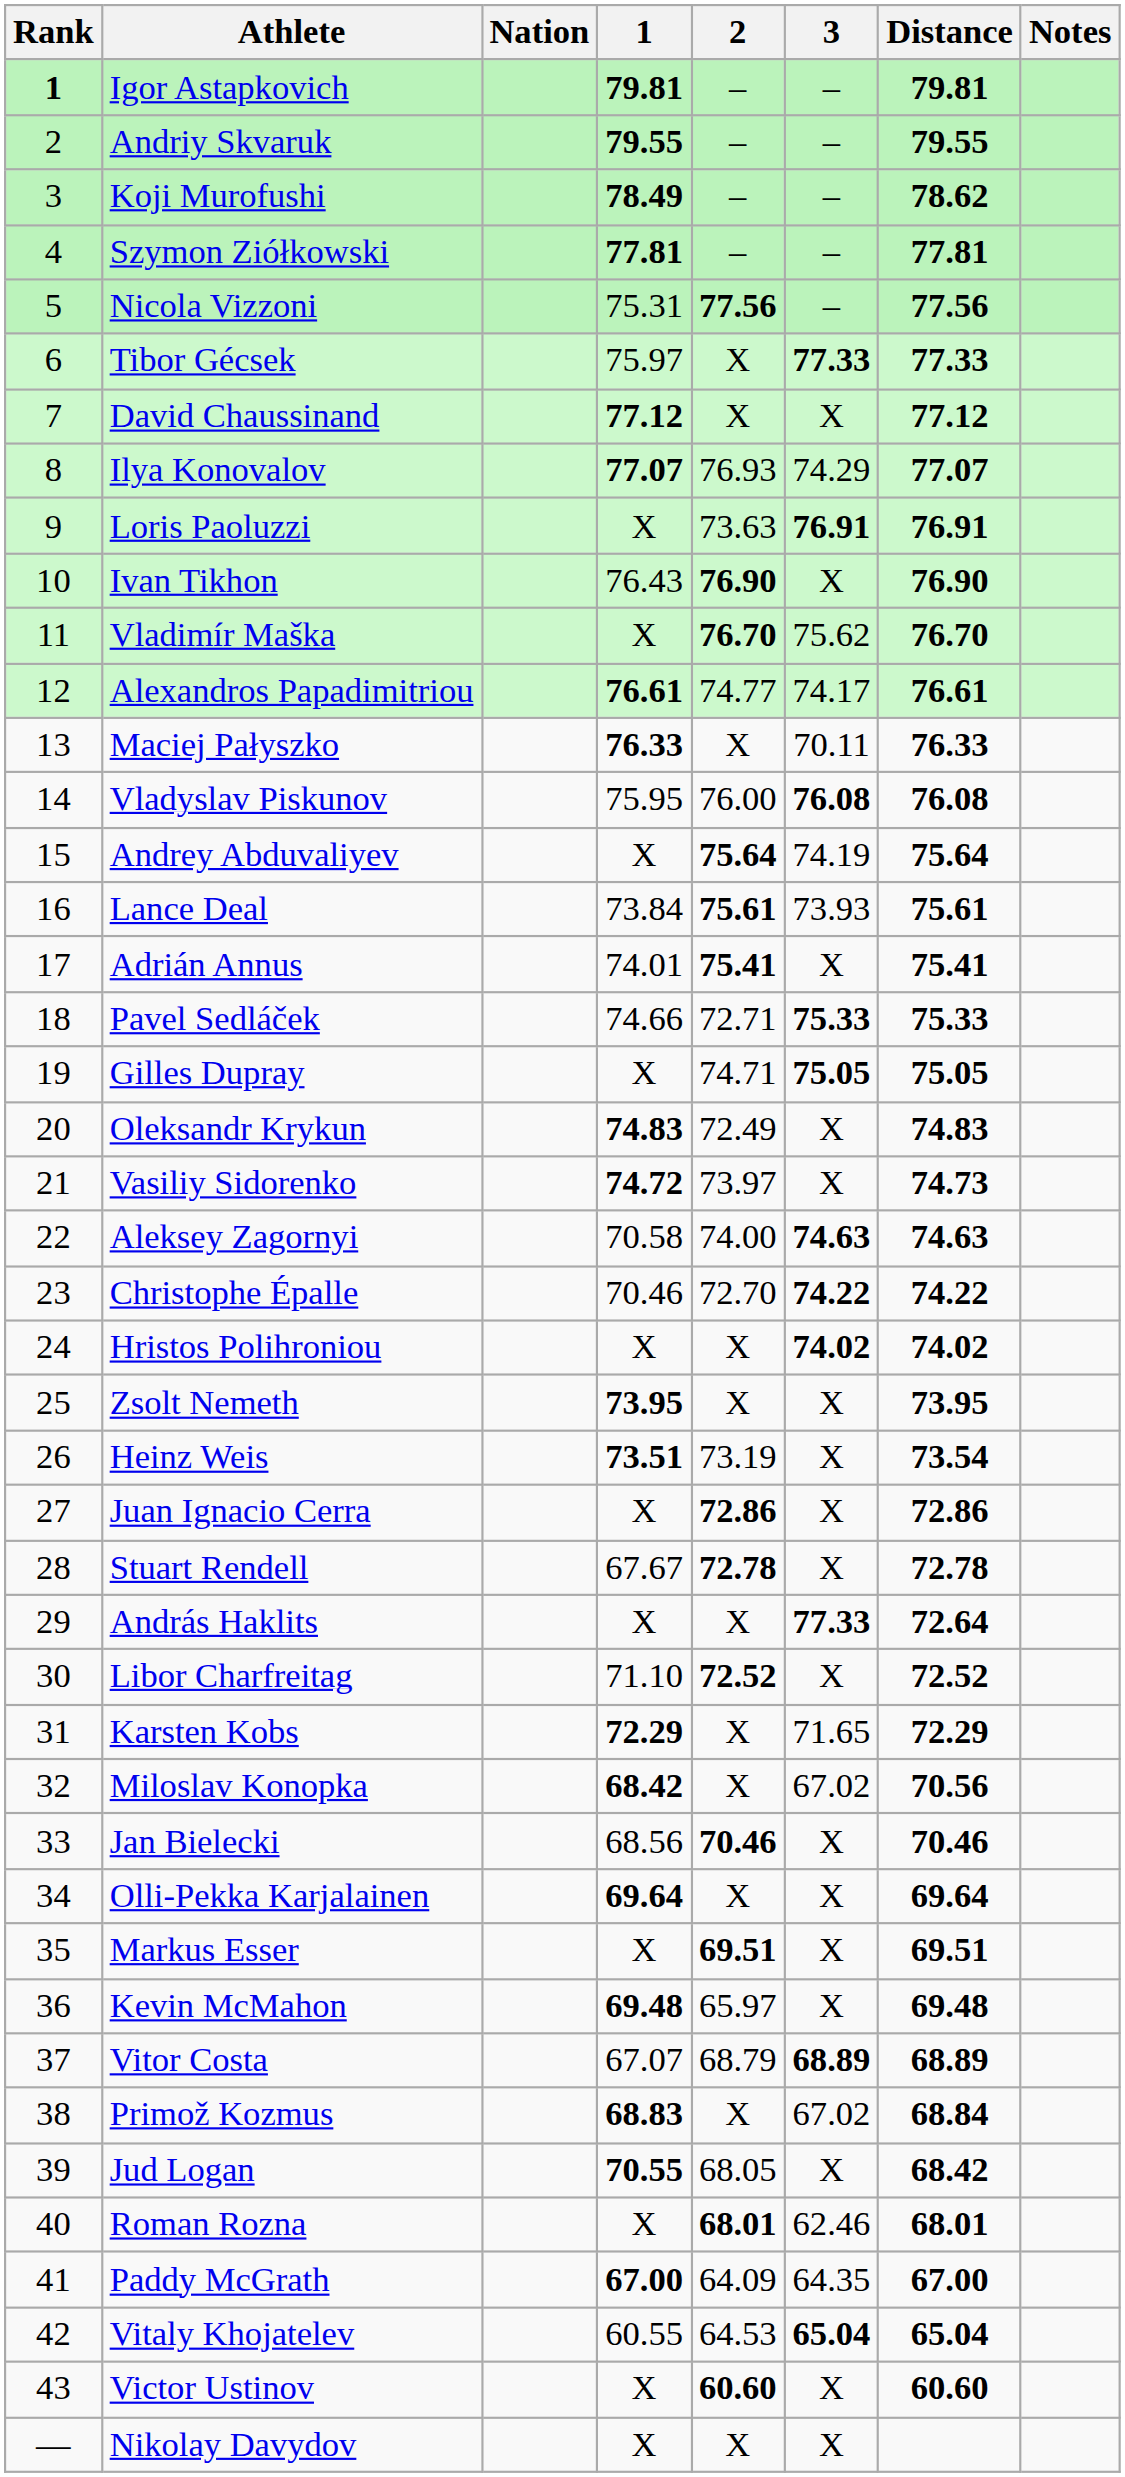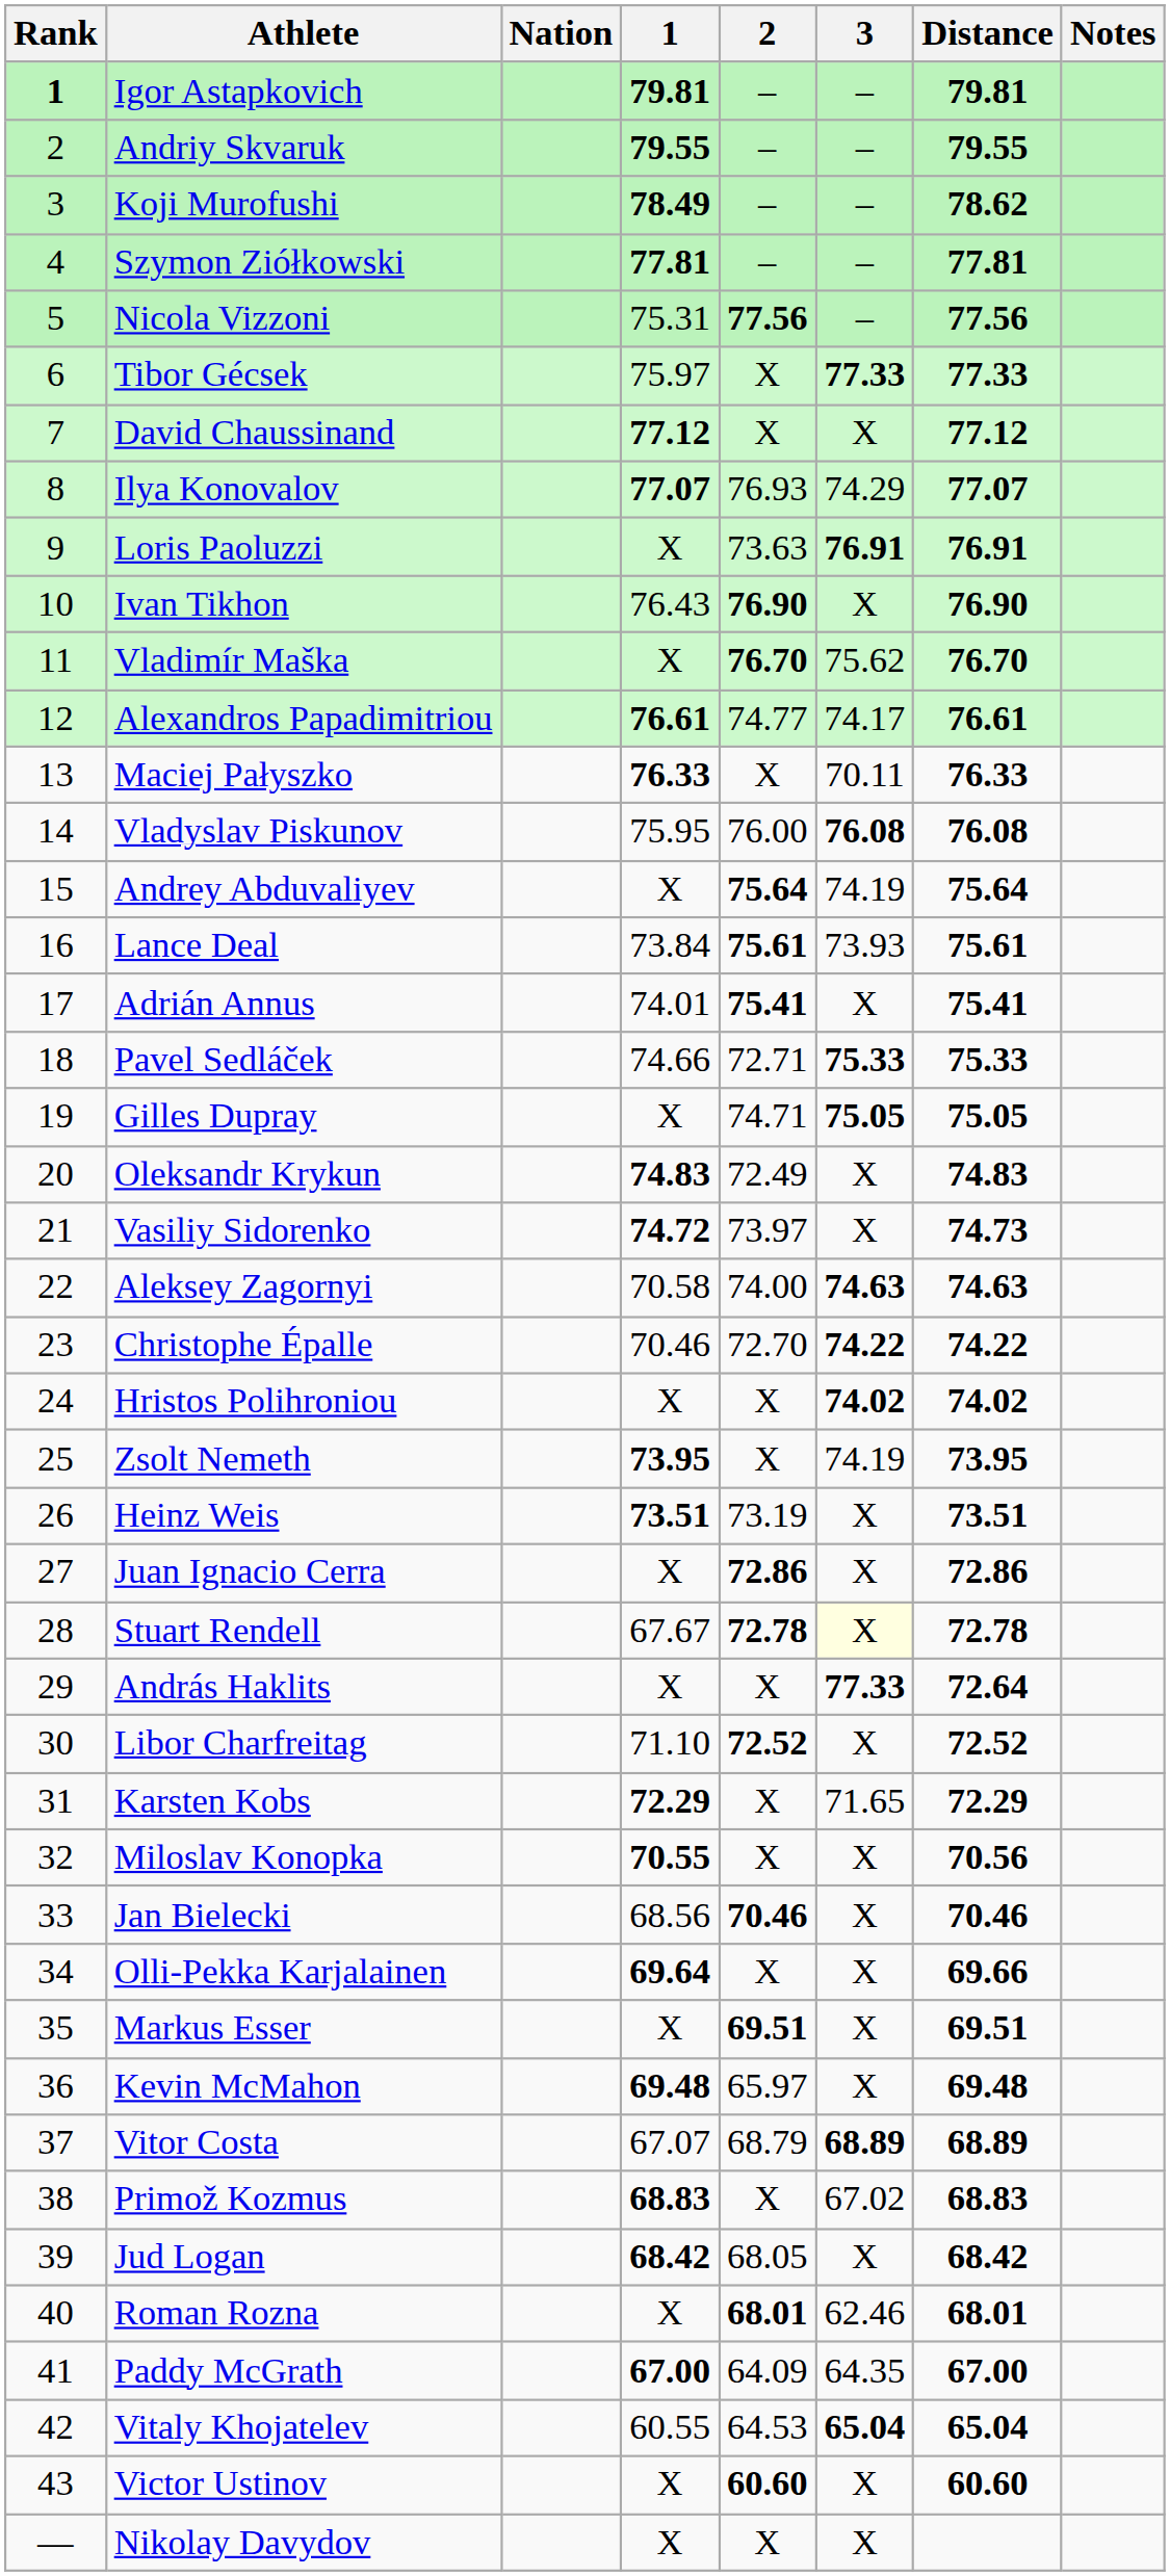 <table class="wikitable sortable" style=" text-align:center">
 <tr>
 <th>Rank</th>
 <th>Athlete</th>
 <th>Nation</th>
 <th>1</th>
 <th>2</th>
 <th>3</th>
 <th>Distance</th>
 <th>Notes</th>
 </tr>
 <tr style="background:#bbf3bb;">
 <td><strong>1</strong></td>
 <td align=left><a href='#'>Igor Astapkovich</a></td>
 <td align=left></td>
 <td><strong>79.81</strong></td>
 <td data-sort-value=77.50>–</td>
 <td data-sort-value=77.50>–</td>
 <td><strong>79.81</strong></td>
 <td></td>
 </tr>
 <tr style="background:#bbf3bb;">
 <td>2</td>
 <td align=left><a href='#'>Andriy Skvaruk</a></td>
 <td align=left></td>
 <td><strong>79.55</strong></td>
 <td data-sort-value=77.50>–</td>
 <td data-sort-value=77.50>–</td>
 <td><strong>79.55</strong></td>
 <td></td>
 </tr>
 <tr style="background:#bbf3bb;">
 <td>3</td>
 <td align=left><a href='#'>Koji Murofushi</a></td>
 <td align=left></td>
 <td><strong>78.49</strong></td>
 <td data-sort-value=77.50>–</td>
 <td data-sort-value=77.50>–</td>
 <td><strong>78.62</strong></td>
 <td></td>
 </tr>
 <tr style="background:#bbf3bb;">
 <td>4</td>
 <td align=left><a href='#'>Szymon Ziółkowski</a></td>
 <td align=left></td>
 <td><strong>77.81</strong></td>
 <td data-sort-value=77.50>–</td>
 <td data-sort-value=77.50>–</td>
 <td><strong>77.81</strong></td>
 <td></td>
 </tr>
 <tr style="background:#bbf3bb;">
 <td>5</td>
 <td align=left><a href='#'>Nicola Vizzoni</a></td>
 <td align=left></td>
 <td>75.31</td>
 <td><strong>77.56</strong></td>
 <td data-sort-value=77.50>–</td>
 <td><strong>77.56</strong></td>
 <td></td>
 </tr>
 <tr style="background:#ccf9cc;">
 <td>6</td>
 <td align=left><a href='#'>Tibor Gécsek</a></td>
 <td align=left></td>
 <td>75.97</td>
 <td data-sort-value=1.00>X</td>
 <td><strong>77.33</strong></td>
 <td><strong>77.33</strong></td>
 <td></td>
 </tr>
 <tr style="background:#ccf9cc;">
 <td>7</td>
 <td align=left><a href='#'>David Chaussinand</a></td>
 <td align=left></td>
 <td><strong>77.12</strong></td>
 <td data-sort-value=1.00>X</td>
 <td data-sort-value=1.00>X</td>
 <td><strong>77.12</strong></td>
 <td></td>
 </tr>
 <tr style="background:#ccf9cc;">
 <td>8</td>
 <td align=left><a href='#'>Ilya Konovalov</a></td>
 <td align=left></td>
 <td><strong>77.07</strong></td>
 <td>76.93</td>
 <td>74.29</td>
 <td><strong>77.07</strong></td>
 <td></td>
 </tr>
 <tr style="background:#ccf9cc;">
 <td>9</td>
 <td align=left><a href='#'>Loris Paoluzzi</a></td>
 <td align=left></td>
 <td data-sort-value=1.00>X</td>
 <td>73.63</td>
 <td><strong>76.91</strong></td>
 <td><strong>76.91</strong></td>
 <td></td>
 </tr>
 <tr style="background:#ccf9cc;">
 <td>10</td>
 <td align=left><a href='#'>Ivan Tikhon</a></td>
 <td align=left></td>
 <td>76.43</td>
 <td><strong>76.90</strong></td>
 <td data-sort-value=1.00>X</td>
 <td><strong>76.90</strong></td>
 <td></td>
 </tr>
 <tr style="background:#ccf9cc;">
 <td>11</td>
 <td align=left><a href='#'>Vladimír Maška</a></td>
 <td align=left></td>
 <td data-sort-value=1.00>X</td>
 <td><strong>76.70</strong></td>
 <td>75.62</td>
 <td><strong>76.70</strong></td>
 <td></td>
 </tr>
 <tr style="background:#ccf9cc;">
 <td>12</td>
 <td align=left><a href='#'>Alexandros Papadimitriou</a></td>
 <td align=left></td>
 <td><strong>76.61</strong></td>
 <td>74.77</td>
 <td>74.17</td>
 <td><strong>76.61</strong></td>
 <td></td>
 </tr>
 <tr>
 <td>13</td>
 <td align=left><a href='#'>Maciej Pałyszko</a></td>
 <td align=left></td>
 <td><strong>76.33</strong></td>
 <td data-sort-value=1.00>X</td>
 <td>70.11</td>
 <td><strong>76.33</strong></td>
 <td></td>
 </tr>
 <tr>
 <td>14</td>
 <td align=left><a href='#'>Vladyslav Piskunov</a></td>
 <td align=left></td>
 <td>75.95</td>
 <td>76.00</td>
 <td><strong>76.08</strong></td>
 <td><strong>76.08</strong></td>
 <td></td>
 </tr>
 <tr>
 <td>15</td>
 <td align=left><a href='#'>Andrey Abduvaliyev</a></td>
 <td align=left></td>
 <td data-sort-value=1.00>X</td>
 <td><strong>75.64</strong></td>
 <td>74.19</td>
 <td><strong>75.64</strong></td>
 <td></td>
 </tr>
 <tr>
 <td>16</td>
 <td align=left><a href='#'>Lance Deal</a></td>
 <td align=left></td>
 <td>73.84</td>
 <td><strong>75.61</strong></td>
 <td>73.93</td>
 <td><strong>75.61</strong></td>
 <td></td>
 </tr>
 <tr>
 <td>17</td>
 <td align=left><a href='#'>Adrián Annus</a></td>
 <td align=left></td>
 <td>74.01</td>
 <td><strong>75.41</strong></td>
 <td data-sort-value=1.00>X</td>
 <td><strong>75.41</strong></td>
 <td></td>
 </tr>
 <tr>
 <td>18</td>
 <td align=left><a href='#'>Pavel Sedláček</a></td>
 <td align=left></td>
 <td>74.66</td>
 <td>72.71</td>
 <td><strong>75.33</strong></td>
 <td><strong>75.33</strong></td>
 <td></td>
 </tr>
 <tr>
 <td>19</td>
 <td align=left><a href='#'>Gilles Dupray</a></td>
 <td align=left></td>
 <td data-sort-value=1.00>X</td>
 <td>74.71</td>
 <td><strong>75.05</strong></td>
 <td><strong>75.05</strong></td>
 <td></td>
 </tr>
 <tr>
 <td>20</td>
 <td align=left><a href='#'>Oleksandr Krykun</a></td>
 <td align=left></td>
 <td><strong>74.83</strong></td>
 <td>72.49</td>
 <td data-sort-value=1.00>X</td>
 <td><strong>74.83</strong></td>
 <td></td>
 </tr>
 <tr>
 <td>21</td>
 <td align=left><a href='#'>Vasiliy Sidorenko</a></td>
 <td align=left></td>
 <td><strong>74.72</strong></td>
 <td>73.97</td>
 <td data-sort-value=1.00>X</td>
 <td><strong>74.73</strong></td>
 <td></td>
 </tr>
 <tr>
 <td>22</td>
 <td align=left><a href='#'>Aleksey Zagornyi</a></td>
 <td align=left></td>
 <td>70.58</td>
 <td>74.00</td>
 <td><strong>74.63</strong></td>
 <td><strong>74.63</strong></td>
 <td></td>
 </tr>
 <tr>
 <td>23</td>
 <td align=left><a href='#'>Christophe Épalle</a></td>
 <td align=left></td>
 <td>70.46</td>
 <td>72.70</td>
 <td><strong>74.22</strong></td>
 <td><strong>74.22</strong></td>
 <td></td>
 </tr>
 <tr>
 <td>24</td>
 <td align=left><a href='#'>Hristos Polihroniou</a></td>
 <td align=left></td>
 <td data-sort-value=1.00>X</td>
 <td data-sort-value=1.00>X</td>
 <td><strong>74.02</strong></td>
 <td><strong>74.02</strong></td>
 <td></td>
 </tr>
 <tr>
 <td>25</td>
 <td align=left><a href='#'>Zsolt Nemeth</a></td>
 <td align=left></td>
 <td><strong>73.95</strong></td>
 <td data-sort-value=1.00>X</td>
-<td data-sort-value=1.00>X</td>
+<td>74.19</td>
 <td><strong>73.95</strong></td>
 <td></td>
 </tr>
 <tr>
 <td>26</td>
 <td align=left><a href='#'>Heinz Weis</a></td>
 <td align=left></td>
 <td><strong>73.51</strong></td>
 <td>73.19</td>
 <td data-sort-value=1.00>X</td>
-<td><strong>73.54</strong></td>
+<td><strong>73.51</strong></td>
 <td></td>
 </tr>
 <tr>
 <td>27</td>
 <td align=left><a href='#'>Juan Ignacio Cerra</a></td>
 <td align=left></td>
 <td data-sort-value=1.00>X</td>
 <td><strong>72.86</strong></td>
 <td data-sort-value=1.00>X</td>
 <td><strong>72.86</strong></td>
 <td></td>
 </tr>
 <tr>
 <td>28</td>
 <td align=left><a href='#'>Stuart Rendell</a></td>
 <td align=left></td>
 <td>67.67</td>
 <td><strong>72.78</strong></td>
-<td data-sort-value=1.00>X</td>
+<td data-sort-value=1.00 style="background: lightyellow;">X</td>
 <td><strong>72.78</strong></td>
 <td></td>
 </tr>
 <tr>
 <td>29</td>
 <td align=left><a href='#'>András Haklits</a></td>
 <td align=left></td>
 <td data-sort-value=1.00>X</td>
 <td data-sort-value=1.00>X</td>
 <td><strong>77.33</strong></td>
 <td><strong>72.64</strong></td>
 <td></td>
 </tr>
 <tr>
 <td>30</td>
 <td align=left><a href='#'>Libor Charfreitag</a></td>
 <td align=left></td>
 <td>71.10</td>
 <td><strong>72.52</strong></td>
 <td data-sort-value=1.00>X</td>
 <td><strong>72.52</strong></td>
 <td></td>
 </tr>
 <tr>
 <td>31</td>
 <td align=left><a href='#'>Karsten Kobs</a></td>
 <td align=left></td>
 <td><strong>72.29</strong></td>
 <td data-sort-value=1.00>X</td>
 <td>71.65</td>
 <td><strong>72.29</strong></td>
 <td></td>
 </tr>
 <tr>
 <td>32</td>
 <td align=left><a href='#'>Miloslav Konopka</a></td>
 <td align=left></td>
-<td><strong>68.42</strong></td>
+<td><strong>70.55</strong></td>
 <td data-sort-value=1.00>X</td>
-<td>67.02</td>
+<td data-sort-value=1.00>X</td>
 <td><strong>70.56</strong></td>
 <td></td>
 </tr>
 <tr>
 <td>33</td>
 <td align=left><a href='#'>Jan Bielecki</a></td>
 <td align=left></td>
 <td>68.56</td>
 <td><strong>70.46</strong></td>
 <td data-sort-value=1.00>X</td>
 <td><strong>70.46</strong></td>
 <td></td>
 </tr>
 <tr>
 <td>34</td>
 <td align=left><a href='#'>Olli-Pekka Karjalainen</a></td>
 <td align=left></td>
 <td><strong>69.64</strong></td>
 <td data-sort-value=1.00>X</td>
 <td data-sort-value=1.00>X</td>
-<td><strong>69.64</strong></td>
+<td><strong>69.66</strong></td>
 <td></td>
 </tr>
 <tr>
 <td>35</td>
 <td align=left><a href='#'>Markus Esser</a></td>
 <td align=left></td>
 <td data-sort-value=1.00>X</td>
 <td><strong>69.51</strong></td>
 <td data-sort-value=1.00>X</td>
 <td><strong>69.51</strong></td>
 <td></td>
 </tr>
 <tr>
 <td>36</td>
 <td align=left><a href='#'>Kevin McMahon</a></td>
 <td align=left></td>
 <td><strong>69.48</strong></td>
 <td>65.97</td>
 <td data-sort-value=1.00>X</td>
 <td><strong>69.48</strong></td>
 <td></td>
 </tr>
 <tr>
 <td>37</td>
 <td align=left><a href='#'>Vitor Costa</a></td>
 <td align=left></td>
 <td>67.07</td>
 <td>68.79</td>
 <td><strong>68.89</strong></td>
 <td><strong>68.89</strong></td>
 <td></td>
 </tr>
 <tr>
 <td>38</td>
 <td align=left><a href='#'>Primož Kozmus</a></td>
 <td align=left></td>
 <td><strong>68.83</strong></td>
 <td data-sort-value=1.00>X</td>
 <td>67.02</td>
-<td><strong>68.84</strong></td>
+<td><strong>68.83</strong></td>
 <td></td>
 </tr>
 <tr>
 <td>39</td>
 <td align=left><a href='#'>Jud Logan</a></td>
 <td align=left></td>
-<td><strong>70.55</strong></td>
+<td><strong>68.42</strong></td>
 <td>68.05</td>
 <td data-sort-value=1.00>X</td>
 <td><strong>68.42</strong></td>
 <td></td>
 </tr>
 <tr>
 <td>40</td>
 <td align=left><a href='#'>Roman Rozna</a></td>
 <td align=left></td>
 <td data-sort-value=1.00>X</td>
 <td><strong>68.01</strong></td>
 <td>62.46</td>
 <td><strong>68.01</strong></td>
 <td></td>
 </tr>
 <tr>
 <td>41</td>
 <td align=left><a href='#'>Paddy McGrath</a></td>
 <td align=left></td>
 <td><strong>67.00</strong></td>
 <td>64.09</td>
 <td>64.35</td>
 <td><strong>67.00</strong></td>
 <td></td>
 </tr>
 <tr>
 <td>42</td>
 <td align=left><a href='#'>Vitaly Khojatelev</a></td>
 <td align=left></td>
 <td>60.55</td>
 <td>64.53</td>
 <td><strong>65.04</strong></td>
 <td><strong>65.04</strong></td>
 <td></td>
 </tr>
 <tr>
 <td>43</td>
 <td align=left><a href='#'>Victor Ustinov</a></td>
 <td align=left></td>
 <td data-sort-value=1.00>X</td>
 <td><strong>60.60</strong></td>
 <td data-sort-value=1.00>X</td>
 <td><strong>60.60</strong></td>
 <td></td>
 </tr>
 <tr>
 <td data-sort-value=44>—</td>
 <td align=left><a href='#'>Nikolay Davydov</a></td>
 <td align=left></td>
 <td data-sort-value=1.00>X</td>
 <td data-sort-value=1.00>X</td>
 <td data-sort-value=1.00>X</td>
 <td data-sort-value=1.00></td>
 <td></td>
 </tr>
 </table>
